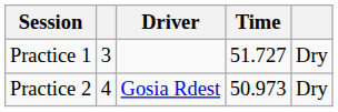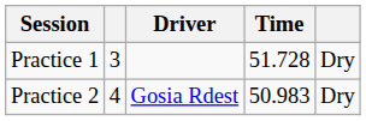 <table class="wikitable" style="font-size: 90%">
 <tr>
 <th>Session</th>
 <th></th>
 <th>Driver</th>
 <th>Time</th>
 <th></th>
 </tr>
 <tr>
 <td>Practice 1</td>
 <td align=center>3</td>
 <td></td>
-<td>51.727</td>
+<td>51.728</td>
 <td>Dry</td>
 </tr>
 <tr>
 <td>Practice 2</td>
 <td align=center>4</td>
 <td> <a href='#'>Gosia Rdest</a></td>
-<td>50.973</td>
+<td>50.983</td>
 <td>Dry</td>
 </tr>
 </table>
